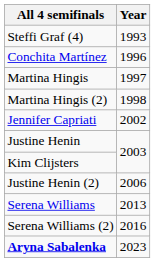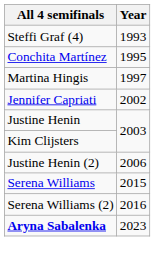 <table class="wikitable">
 <tr>
 <th>All 4 semifinals</th>
 <th>Year</th>
 </tr>
 <tr>
 <td> Steffi Graf (4)</td>
 <td>1993</td>
 </tr>
 <tr>
 <td> <a href='#'>Conchita Martínez</a></td>
-<td>1996</td>
+<td>1995</td>
 </tr>
 <tr>
 <td> Martina Hingis</td>
 <td>1997</td>
-</tr>
-<tr>
-<td> Martina Hingis (2)</td>
-<td>1998</td>
 </tr>
 <tr>
 <td> <a href='#'>Jennifer Capriati</a></td>
 <td>2002</td>
 </tr>
 <tr>
 <td> Justine Henin</td>
 <td rowspan=2>2003</td>
 </tr>
 <tr>
 <td> Kim Clijsters</td>
 </tr>
 <tr>
 <td> Justine Henin (2)</td>
 <td>2006</td>
 </tr>
 <tr>
 <td> <a href='#'>Serena Williams</a></td>
-<td>2013</td>
+<td>2015</td>
 </tr>
 <tr>
 <td> Serena Williams (2)</td>
 <td>2016</td>
 </tr>
 <tr>
 <td> <strong><a href='#'>Aryna Sabalenka</a></strong></td>
 <td>2023</td>
 </tr>
 </table>
